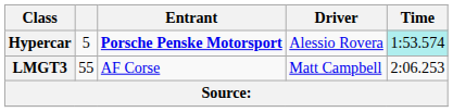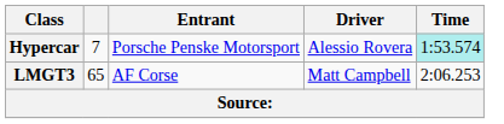 <table class="wikitable" style="font-size:90%;">
 <tr>
 <th>Class</th>
 <th></th>
 <th>Entrant</th>
 <th>Driver</th>
 <th>Time</th>
 </tr>
 <tr>
 <th>Hypercar</th>
-<td style="text-align:center;">5</td>
-<td><strong> <a href='#'>Porsche Penske Motorsport</a></strong></td>
+<td style="text-align:center;">7</td>
+<td> <a href='#'>Porsche Penske Motorsport</a></td>
 <td> <a href='#'>Alessio Rovera</a></td>
 <td style="background: paleturquoise;">1:53.574</td>
 </tr>
 <tr>
 <th>LMGT3</th>
-<td style="text-align:center;">55</td>
+<td style="text-align:center;">65</td>
 <td> <a href='#'>AF Corse</a></td>
 <td> <a href='#'>Matt Campbell</a></td>
 <td>2:06.253</td>
 </tr>
 <tr>
 <th colspan="6">Source:</th>
 </tr>
 <tr>
 </tr>
 </table>
